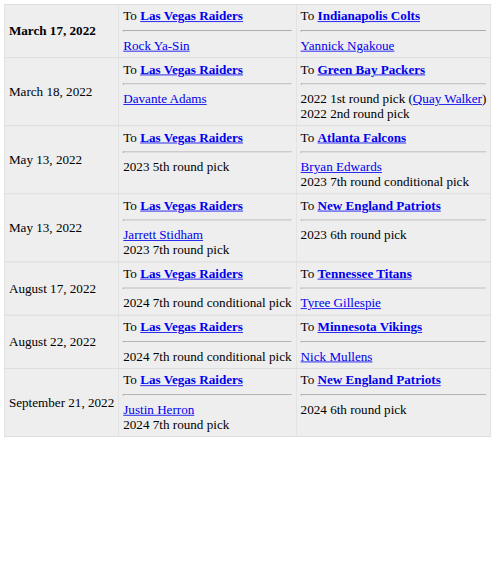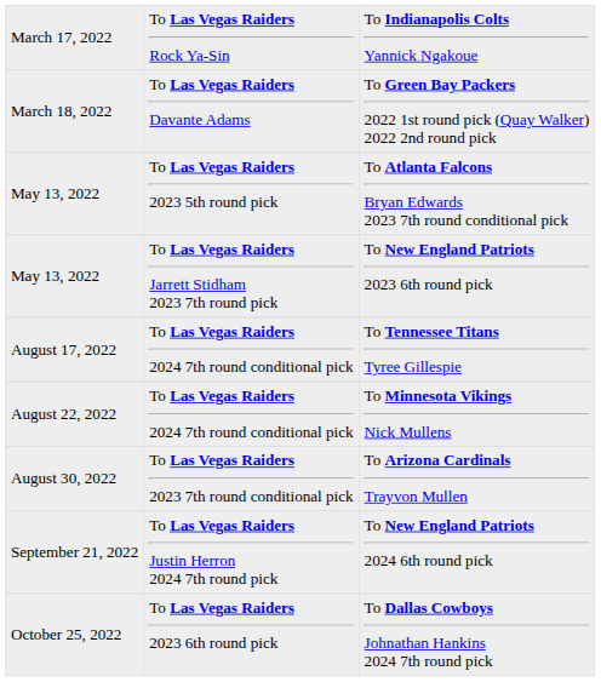 <table border="1" style="border-collapse:collapse" cellpadding="5" bordercolor="#DFDFDF">
 <tr>
 </tr>
 <tr bgcolor="eeeeee">
-<td><strong>March 17, 2022<br></strong></td>
+<td>March 17, 2022<br></td>
 <td valign="top">To <strong><a href='#'>Las Vegas Raiders</a></strong><hr><a href='#'>Rock Ya-Sin</a></td>
 <td valign="top">To <strong><a href='#'>Indianapolis Colts</a></strong><hr><a href='#'>Yannick Ngakoue</a></td>
 </tr>
 <tr>
 </tr>
 <tr bgcolor="eeeeee">
 <td>March 18, 2022<br></td>
 <td valign="top">To <strong><a href='#'>Las Vegas Raiders</a></strong><hr><a href='#'>Davante Adams</a></td>
 <td valign="top">To <strong><a href='#'>Green Bay Packers</a></strong><hr>2022 1st round pick (<a href='#'>Quay Walker</a>)<br>2022 2nd round pick</td>
 </tr>
 <tr>
 </tr>
 <tr bgcolor="eeeeee">
 <td>May 13, 2022<br></td>
 <td valign="top">To <strong><a href='#'>Las Vegas Raiders</a></strong><hr>2023 5th round pick</td>
 <td valign="top">To <strong><a href='#'>Atlanta Falcons</a></strong><hr><a href='#'>Bryan Edwards</a><br>2023 7th round conditional pick</td>
 </tr>
 <tr>
 </tr>
 <tr bgcolor="eeeeee">
 <td>May 13, 2022<br></td>
 <td valign="top">To <strong><a href='#'>Las Vegas Raiders</a></strong><hr><a href='#'>Jarrett Stidham</a><br>2023 7th round pick</td>
 <td valign="top">To <strong><a href='#'>New England Patriots</a></strong><hr>2023 6th round pick</td>
 </tr>
 <tr>
 </tr>
 <tr bgcolor="eeeeee">
 <td>August 17, 2022<br></td>
 <td valign="top">To <strong><a href='#'>Las Vegas Raiders</a></strong><hr>2024 7th round conditional pick</td>
 <td valign="top">To <strong><a href='#'>Tennessee Titans</a></strong><hr><a href='#'>Tyree Gillespie</a></td>
 </tr>
 <tr>
 </tr>
 <tr bgcolor="eeeeee">
 <td>August 22, 2022<br></td>
 <td valign="top">To <strong><a href='#'>Las Vegas Raiders</a></strong><hr>2024 7th round conditional pick</td>
 <td valign="top">To <strong><a href='#'>Minnesota Vikings</a></strong><hr><a href='#'>Nick Mullens</a></td>
 </tr>
 <tr>
 </tr>
+<tr bgcolor="eeeeee">
+<td>August 30, 2022<br></td>
+<td valign="top">To <strong><a href='#'>Las Vegas Raiders</a></strong><hr>2023 7th round conditional pick</td>
+<td valign="top">To <strong><a href='#'>Arizona Cardinals</a></strong><hr><a href='#'>Trayvon Mullen</a></td>
+</tr>
 <tr>
 </tr>
 <tr bgcolor="eeeeee">
 <td>September 21, 2022<br></td>
 <td valign="top">To <strong><a href='#'>Las Vegas Raiders</a></strong><hr><a href='#'>Justin Herron</a> <br>2024 7th round pick</td>
 <td valign="top">To <strong><a href='#'>New England Patriots</a></strong><hr>2024 6th round pick</td>
 </tr>
 <tr>
 </tr>
+<tr bgcolor="eeeeee">
+<td>October 25, 2022<br></td>
+<td valign="top">To <strong><a href='#'>Las Vegas Raiders</a></strong><hr>2023 6th round pick</td>
+<td valign="top">To <strong><a href='#'>Dallas Cowboys</a></strong><hr><a href='#'>Johnathan Hankins</a><br>2024 7th round pick</td>
+</tr>
 </table>
